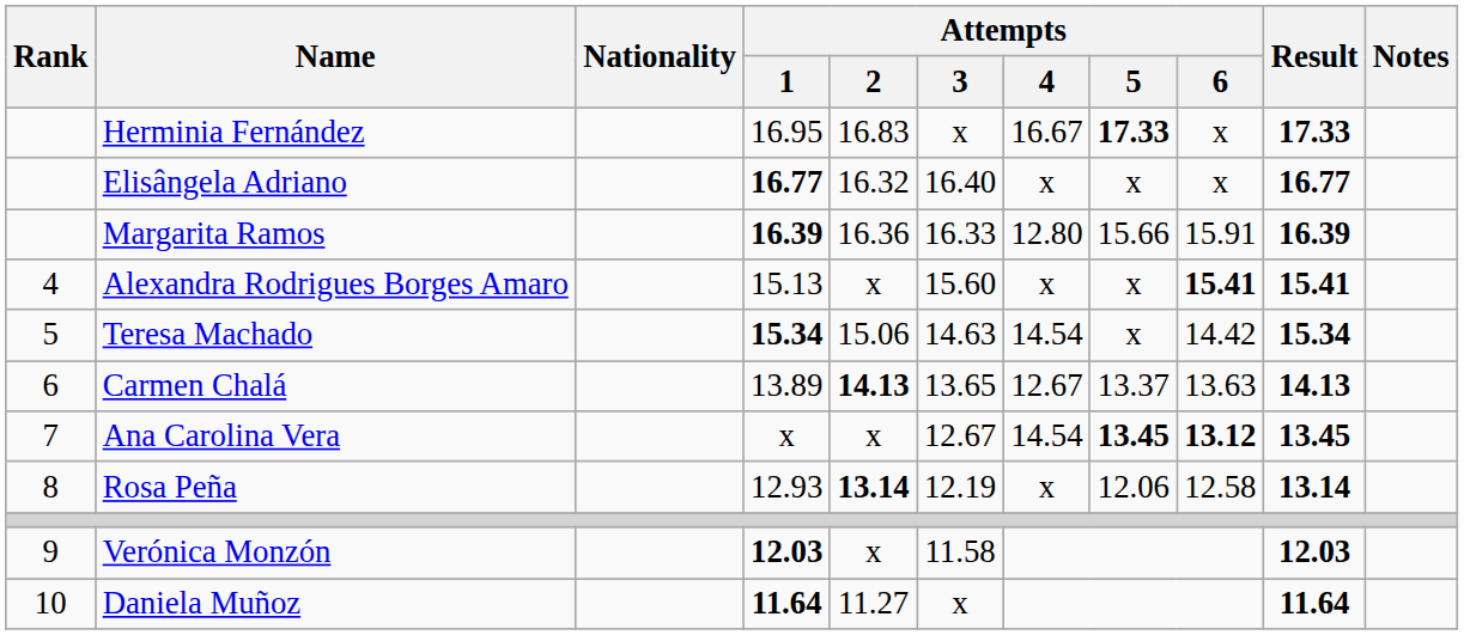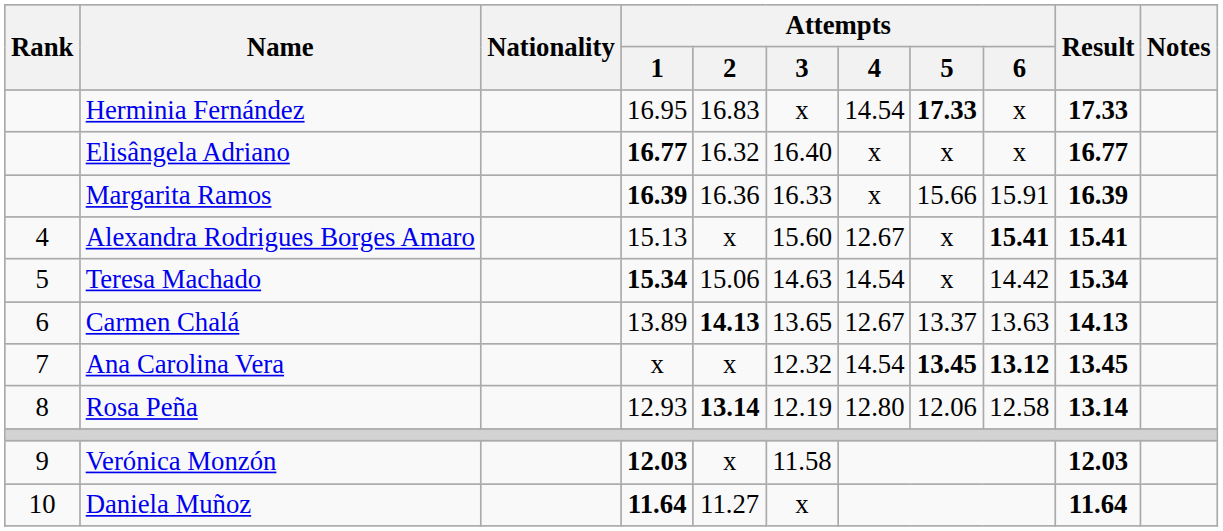 <table class="wikitable sortable" style="text-align:center">
 <tr>
 <th rowspan=2>Rank</th>
 <th rowspan=2>Name</th>
 <th rowspan=2>Nationality</th>
 <th colspan=6>Attempts</th>
 <th rowspan=2>Result</th>
 <th rowspan=2>Notes</th>
 </tr>
 <tr>
 <th>1</th>
 <th>2</th>
 <th>3</th>
 <th>4</th>
 <th>5</th>
 <th>6</th>
 </tr>
 <tr>
 <td align=center></td>
 <td align=left><a href='#'>Herminia Fernández</a></td>
 <td align=left></td>
 <td>16.95</td>
 <td>16.83</td>
 <td>x</td>
-<td>16.67</td>
+<td>14.54</td>
 <td><strong>17.33</strong></td>
 <td>x</td>
 <td><strong>17.33</strong></td>
 <td></td>
 </tr>
 <tr>
 <td align=center></td>
 <td align=left><a href='#'>Elisângela Adriano</a></td>
 <td align=left></td>
 <td><strong>16.77</strong></td>
 <td>16.32</td>
 <td>16.40</td>
 <td>x</td>
 <td>x</td>
 <td>x</td>
 <td><strong>16.77</strong></td>
 <td></td>
 </tr>
 <tr>
 <td align=center></td>
 <td align=left><a href='#'>Margarita Ramos</a></td>
 <td align=left></td>
 <td><strong>16.39</strong></td>
 <td>16.36</td>
 <td>16.33</td>
-<td>12.80</td>
+<td>x</td>
 <td>15.66</td>
 <td>15.91</td>
 <td><strong>16.39</strong></td>
 <td></td>
 </tr>
 <tr>
 <td align=center>4</td>
 <td align=left><a href='#'>Alexandra Rodrigues Borges Amaro</a></td>
 <td align=left></td>
 <td>15.13</td>
 <td>x</td>
 <td>15.60</td>
-<td>x</td>
+<td>12.67</td>
 <td>x</td>
 <td><strong>15.41</strong></td>
 <td><strong>15.41</strong></td>
 <td></td>
 </tr>
 <tr>
 <td align=center>5</td>
 <td align=left><a href='#'>Teresa Machado</a></td>
 <td align=left></td>
 <td><strong>15.34</strong></td>
 <td>15.06</td>
 <td>14.63</td>
 <td>14.54</td>
 <td>x</td>
 <td>14.42</td>
 <td><strong>15.34</strong></td>
 <td></td>
 </tr>
 <tr>
 <td align=center>6</td>
 <td align=left><a href='#'>Carmen Chalá</a></td>
 <td align=left></td>
 <td>13.89</td>
 <td><strong>14.13</strong></td>
 <td>13.65</td>
 <td>12.67</td>
 <td>13.37</td>
 <td>13.63</td>
 <td><strong>14.13</strong></td>
 <td></td>
 </tr>
 <tr>
 <td align=center>7</td>
 <td align=left><a href='#'>Ana Carolina Vera</a></td>
 <td align=left></td>
 <td>x</td>
 <td>x</td>
-<td>12.67</td>
+<td>12.32</td>
 <td>14.54</td>
 <td><strong>13.45</strong></td>
 <td><strong>13.12</strong></td>
 <td><strong>13.45</strong></td>
 <td></td>
 </tr>
 <tr>
 <td align=center>8</td>
 <td align=left><a href='#'>Rosa Peña</a></td>
 <td align=left></td>
 <td>12.93</td>
 <td><strong>13.14</strong></td>
 <td>12.19</td>
-<td>x</td>
+<td>12.80</td>
 <td>12.06</td>
 <td>12.58</td>
 <td><strong>13.14</strong></td>
 <td></td>
 </tr>
 <tr>
 <td colspan=11 bgcolor=lightgray></td>
 </tr>
 <tr>
 <td align=center>9</td>
 <td align=left><a href='#'>Verónica Monzón</a></td>
 <td align=left></td>
 <td><strong>12.03</strong></td>
 <td>x</td>
 <td>11.58</td>
 <td colspan=3></td>
 <td><strong>12.03</strong></td>
 <td></td>
 </tr>
 <tr>
 <td align=center>10</td>
 <td align=left><a href='#'>Daniela Muñoz</a></td>
 <td align=left></td>
 <td><strong>11.64</strong></td>
 <td>11.27</td>
 <td>x</td>
 <td colspan=3></td>
 <td><strong>11.64</strong></td>
 <td></td>
 </tr>
 </table>
